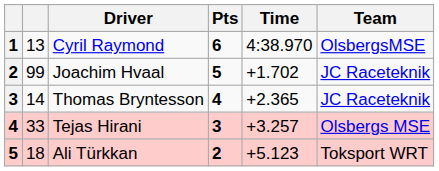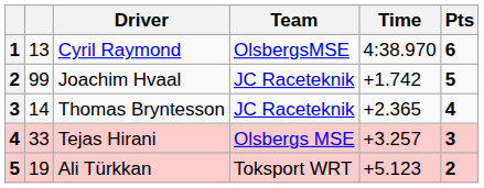 <table class=wikitable style="font-size:95%">
 <tr>
 <th></th>
 <th></th>
 <th>Driver</th>
+<th>Team</th>
+<th>Time</th>
 <th>Pts</th>
-<th>Time</th>
-<th>Team</th>
 </tr>
 <tr>
 <th>1</th>
 <td>13</td>
 <td> <a href='#'>Cyril Raymond</a></td>
+<td><a href='#'>OlsbergsMSE</a></td>
+<td>4:38.970</td>
 <td><strong>6</strong></td>
-<td>4:38.970</td>
-<td><a href='#'>OlsbergsMSE</a></td>
 </tr>
 <tr>
 <th>2</th>
 <td>99</td>
 <td> Joachim Hvaal</td>
+<td><a href='#'>JC Raceteknik</a></td>
+<td>+1.742</td>
 <td><strong>5</strong></td>
-<td>+1.702</td>
-<td><a href='#'>JC Raceteknik</a></td>
 </tr>
 <tr>
 <th>3</th>
 <td>14</td>
 <td> Thomas Bryntesson</td>
+<td><a href='#'>JC Raceteknik</a></td>
+<td>+2.365</td>
 <td><strong>4</strong></td>
-<td>+2.365</td>
-<td><a href='#'>JC Raceteknik</a></td>
 </tr>
 <tr>
 <th style="background:#ffcccc;">4</th>
 <td style="background:#ffcccc;">33</td>
 <td style="background:#ffcccc;"> Tejas Hirani</td>
+<td style="background:#ffcccc;"><a href='#'>Olsbergs MSE</a></td>
+<td style="background:#ffcccc;">+3.257</td>
 <td style="background:#ffcccc;"><strong>3</strong></td>
-<td style="background:#ffcccc;">+3.257</td>
-<td style="background:#ffcccc;"><a href='#'>Olsbergs MSE</a></td>
 </tr>
 <tr>
 <th style="background:#ffcccc;">5</th>
-<td style="background:#ffcccc;">18</td>
+<td style="background:#ffcccc;">19</td>
 <td style="background:#ffcccc;"> Ali Türkkan</td>
+<td style="background:#ffcccc;">Toksport WRT</td>
+<td style="background:#ffcccc;">+5.123</td>
 <td style="background:#ffcccc;"><strong>2</strong></td>
-<td style="background:#ffcccc;">+5.123</td>
-<td style="background:#ffcccc;">Toksport WRT</td>
 </tr>
 </table>
